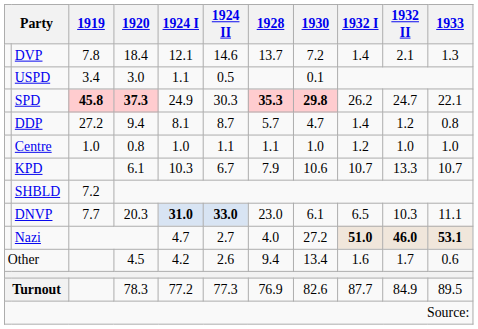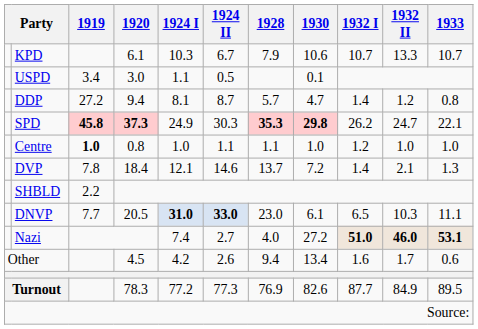 <table class=wikitable style="font-size:90%; text-align:center">
 <tr>
 <th style="width:60px" colspan=2>Party</th>
 <th style="width:40px"><a href='#'>1919</a></th>
 <th style="width:40px"><a href='#'>1920</a></th>
 <th style="width:40px"><a href='#'>1924 I</a></th>
 <th style="width:40px"><a href='#'>1924 II</a></th>
 <th style="width:40px"><a href='#'>1928</a></th>
 <th style="width:40px"><a href='#'>1930</a></th>
 <th style="width:40px"><a href='#'>1932 I</a></th>
 <th style="width:40px"><a href='#'>1932 II</a></th>
 <th style="width:40px"><a href='#'>1933</a></th>
+</tr>
+<tr>
+<td bgcolor=></td>
+<td align=left><a href='#'>KPD</a></td>
+<td></td>
+<td>6.1</td>
+<td>10.3</td>
+<td>6.7</td>
+<td>7.9</td>
+<td>10.6</td>
+<td>10.7</td>
+<td>13.3</td>
+<td>10.7</td>
+</tr>
+<tr>
+<td bgcolor=></td>
+<td align=left><a href='#'>USPD</a></td>
+<td>3.4</td>
+<td>3.0</td>
+<td>1.1</td>
+<td>0.5</td>
+<td></td>
+<td>0.1</td>
+</tr>
+<tr>
+<td bgcolor=></td>
+<td align=left><a href='#'>DDP</a></td>
+<td>27.2</td>
+<td>9.4</td>
+<td>8.1</td>
+<td>8.7</td>
+<td>5.7</td>
+<td>4.7</td>
+<td>1.4</td>
+<td>1.2</td>
+<td>0.8</td>
+</tr>
+<tr>
+<td bgcolor=></td>
+<td align=left><a href='#'>SPD</a></td>
+<td bgcolor=#FFCCCF><strong>45.8</strong></td>
+<td bgcolor=#FFCCCF><strong>37.3</strong></td>
+<td>24.9</td>
+<td>30.3</td>
+<td bgcolor=#FFCCCF><strong>35.3</strong></td>
+<td bgcolor=#FFCCCF><strong>29.8</strong></td>
+<td>26.2</td>
+<td>24.7</td>
+<td>22.1</td>
+</tr>
+<tr>
+<td bgcolor=></td>
+<td align=left><a href='#'>Centre</a></td>
+<td><strong>1.0</strong></td>
+<td>0.8</td>
+<td>1.0</td>
+<td>1.1</td>
+<td>1.1</td>
+<td>1.0</td>
+<td>1.2</td>
+<td>1.0</td>
+<td>1.0</td>
 </tr>
 <tr>
 <td bgcolor=></td>
 <td align=left><a href='#'>DVP</a></td>
 <td>7.8</td>
 <td>18.4</td>
 <td>12.1</td>
 <td>14.6</td>
 <td>13.7</td>
 <td>7.2</td>
 <td>1.4</td>
 <td>2.1</td>
 <td>1.3</td>
 </tr>
 <tr>
 <td bgcolor=></td>
-<td align=left><a href='#'>USPD</a></td>
-<td>3.4</td>
-<td>3.0</td>
-<td>1.1</td>
-<td>0.5</td>
-<td></td>
-<td>0.1</td>
-</tr>
-<tr>
-<td bgcolor=></td>
-<td align=left><a href='#'>SPD</a></td>
-<td bgcolor=#FFCCCF><strong>45.8</strong></td>
-<td bgcolor=#FFCCCF><strong>37.3</strong></td>
-<td>24.9</td>
-<td>30.3</td>
-<td bgcolor=#FFCCCF><strong>35.3</strong></td>
-<td bgcolor=#FFCCCF><strong>29.8</strong></td>
-<td>26.2</td>
-<td>24.7</td>
-<td>22.1</td>
-</tr>
-<tr>
-<td bgcolor=></td>
-<td align=left><a href='#'>DDP</a></td>
-<td>27.2</td>
-<td>9.4</td>
-<td>8.1</td>
-<td>8.7</td>
-<td>5.7</td>
-<td>4.7</td>
-<td>1.4</td>
-<td>1.2</td>
-<td>0.8</td>
-</tr>
-<tr>
-<td bgcolor=></td>
-<td align=left><a href='#'>Centre</a></td>
-<td>1.0</td>
-<td>0.8</td>
-<td>1.0</td>
-<td>1.1</td>
-<td>1.1</td>
-<td>1.0</td>
-<td>1.2</td>
-<td>1.0</td>
-<td>1.0</td>
-</tr>
-<tr>
-<td bgcolor=></td>
-<td align=left><a href='#'>KPD</a></td>
-<td></td>
-<td>6.1</td>
-<td>10.3</td>
-<td>6.7</td>
-<td>7.9</td>
-<td>10.6</td>
-<td>10.7</td>
-<td>13.3</td>
-<td>10.7</td>
-</tr>
-<tr>
-<td bgcolor=></td>
 <td align=left><a href='#'>SHBLD</a></td>
-<td>7.2</td>
+<td>2.2</td>
 </tr>
 <tr>
 <td bgcolor=></td>
 <td align=left><a href='#'>DNVP</a></td>
 <td>7.7</td>
-<td>20.3</td>
+<td>20.5</td>
 <td bgcolor=#D8E4F3><strong>31.0</strong></td>
 <td bgcolor=#D8E4F3><strong>33.0</strong></td>
 <td>23.0</td>
 <td>6.1</td>
 <td>6.5</td>
 <td>10.3</td>
 <td>11.1</td>
 </tr>
 <tr>
 <td bgcolor=></td>
 <td align=left><a href='#'>Nazi</a></td>
 <td colspan=2></td>
-<td>4.7</td>
+<td>7.4</td>
 <td>2.7</td>
 <td>4.0</td>
 <td>27.2</td>
 <td bgcolor=#F0E6DB><strong>51.0</strong></td>
 <td bgcolor=#F0E6DB><strong>46.0</strong></td>
 <td bgcolor=#F0E6DB><strong>53.1</strong></td>
 </tr>
 <tr>
 <td colspan=2 align=left>Other</td>
 <td></td>
 <td>4.5</td>
 <td>4.2</td>
 <td>2.6</td>
 <td>9.4</td>
 <td>13.4</td>
 <td>1.6</td>
 <td>1.7</td>
 <td>0.6</td>
 </tr>
 <tr>
 <th colspan=11></th>
 </tr>
 <tr>
 <th colspan=2 align=left>Turnout</th>
 <td></td>
 <td>78.3</td>
 <td>77.2</td>
 <td>77.3</td>
 <td>76.9</td>
 <td>82.6</td>
 <td>87.7</td>
 <td>84.9</td>
 <td>89.5</td>
 </tr>
 <tr>
 <td colspan=11 align=right>Source: </td>
 </tr>
 </table>
